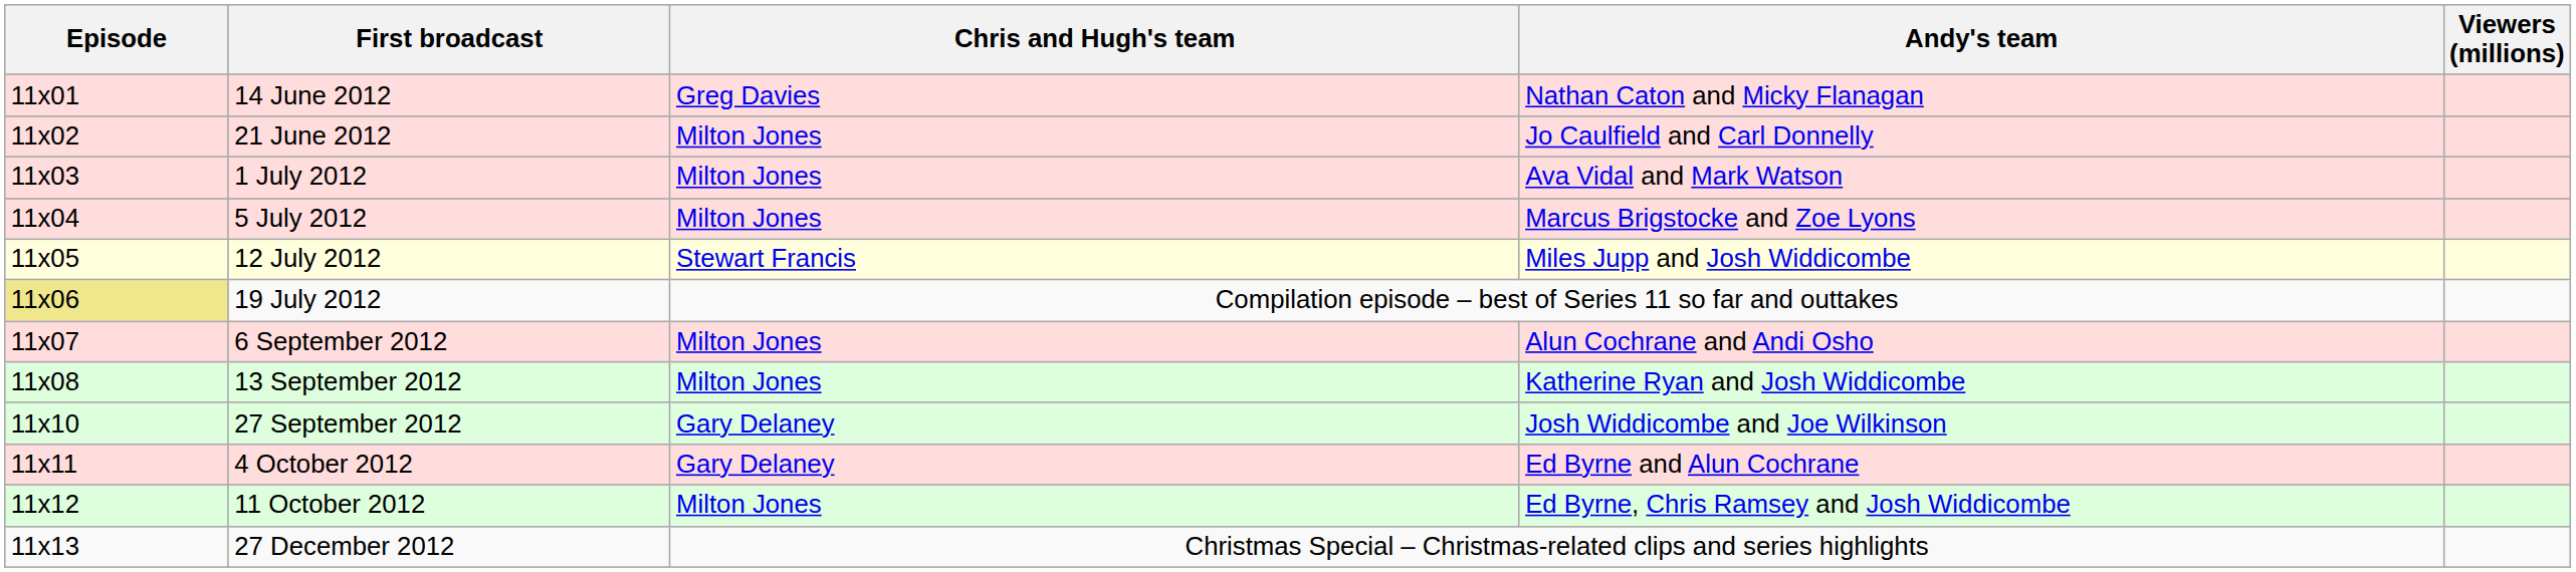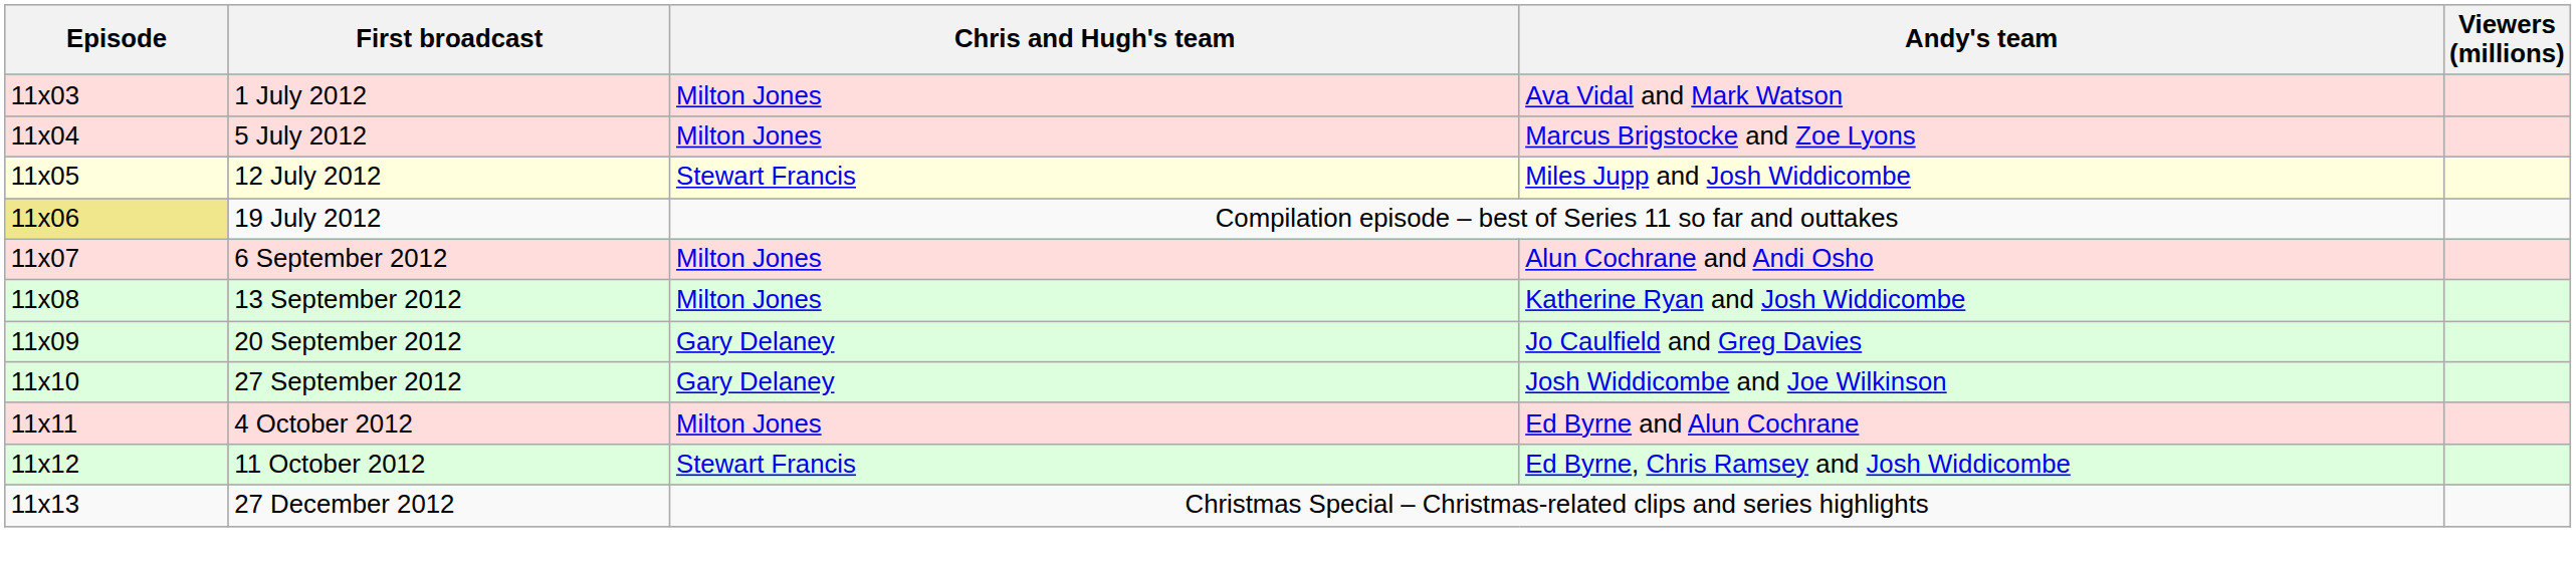 <table class="wikitable" style="width:80%;">
 <tr>
 <th style="width:9%;">Episode</th>
 <th style="width:18%;">First broadcast</th>
 <th style="width:35%;">Chris and Hugh's team</th>
 <th style="width:38%;">Andy's team</th>
 <th style="width:38%;">Viewers<br>(millions)</th>
-</tr>
-<tr style="background:#fdd;">
-<td>11x01</td>
-<td>14 June 2012</td>
-<td><a href='#'>Greg Davies</a></td>
-<td><a href='#'>Nathan Caton</a> and <a href='#'>Micky Flanagan</a></td>
-<td></td>
-</tr>
-<tr style="background:#fdd;">
-<td>11x02</td>
-<td>21 June 2012</td>
-<td><a href='#'>Milton Jones</a></td>
-<td><a href='#'>Jo Caulfield</a> and <a href='#'>Carl Donnelly</a></td>
-<td></td>
 </tr>
 <tr style="background:#fdd;">
 <td>11x03</td>
 <td>1 July 2012</td>
 <td><a href='#'>Milton Jones</a></td>
 <td><a href='#'>Ava Vidal</a> and <a href='#'>Mark Watson</a></td>
 <td></td>
 </tr>
 <tr style="background:#fdd;">
 <td>11x04</td>
 <td>5 July 2012</td>
 <td><a href='#'>Milton Jones</a></td>
 <td><a href='#'>Marcus Brigstocke</a> and <a href='#'>Zoe Lyons</a></td>
 <td></td>
 </tr>
 <tr style="background:#ffd;">
 <td>11x05</td>
 <td>12 July 2012</td>
 <td><a href='#'>Stewart Francis</a></td>
 <td><a href='#'>Miles Jupp</a> and <a href='#'>Josh Widdicombe</a></td>
 <td></td>
 </tr>
 <tr>
 <td style="background: khaki;">11x06</td>
 <td>19 July 2012</td>
 <td colspan="2" style="text-align:center;">Compilation episode – best of Series 11 so far and outtakes</td>
 <td></td>
 </tr>
 <tr style="background:#fdd;">
 <td>11x07</td>
 <td>6 September 2012</td>
 <td><a href='#'>Milton Jones</a></td>
 <td><a href='#'>Alun Cochrane</a> and <a href='#'>Andi Osho</a></td>
 <td></td>
 </tr>
 <tr style="background:#dfd;">
 <td>11x08</td>
 <td>13 September 2012</td>
 <td><a href='#'>Milton Jones</a></td>
 <td><a href='#'>Katherine Ryan</a> and <a href='#'>Josh Widdicombe</a></td>
 <td></td>
 </tr>
 <tr style="background:#dfd;">
+<td>11x09</td>
+<td>20 September 2012</td>
+<td><a href='#'>Gary Delaney</a></td>
+<td><a href='#'>Jo Caulfield</a> and <a href='#'>Greg Davies</a></td>
+<td></td>
+</tr>
+<tr style="background:#dfd;">
 <td>11x10</td>
 <td>27 September 2012</td>
 <td><a href='#'>Gary Delaney</a></td>
 <td><a href='#'>Josh Widdicombe</a> and <a href='#'>Joe Wilkinson</a></td>
 <td></td>
 </tr>
 <tr style="background:#fdd;">
 <td>11x11</td>
 <td>4 October 2012</td>
-<td><a href='#'>Gary Delaney</a></td>
+<td><a href='#'>Milton Jones</a></td>
 <td><a href='#'>Ed Byrne</a> and <a href='#'>Alun Cochrane</a></td>
 <td></td>
 </tr>
 <tr style="background:#dfd;">
 <td>11x12</td>
 <td>11 October 2012</td>
-<td><a href='#'>Milton Jones</a></td>
+<td><a href='#'>Stewart Francis</a></td>
 <td><a href='#'>Ed Byrne</a>, <a href='#'>Chris Ramsey</a> and <a href='#'>Josh Widdicombe</a></td>
 <td></td>
 </tr>
 <tr>
 <td>11x13</td>
 <td>27 December 2012</td>
 <td style="text-align:center;" colspan="2">Christmas Special – Christmas-related clips and series highlights</td>
 <td></td>
 </tr>
 </table>
